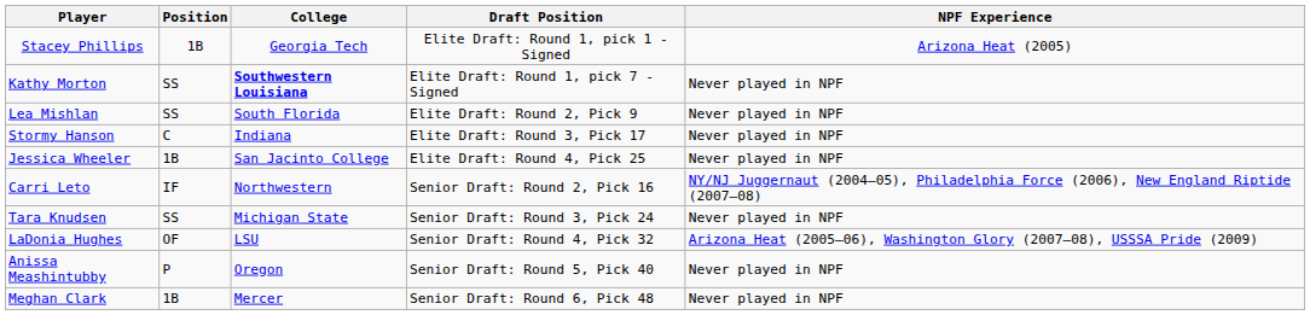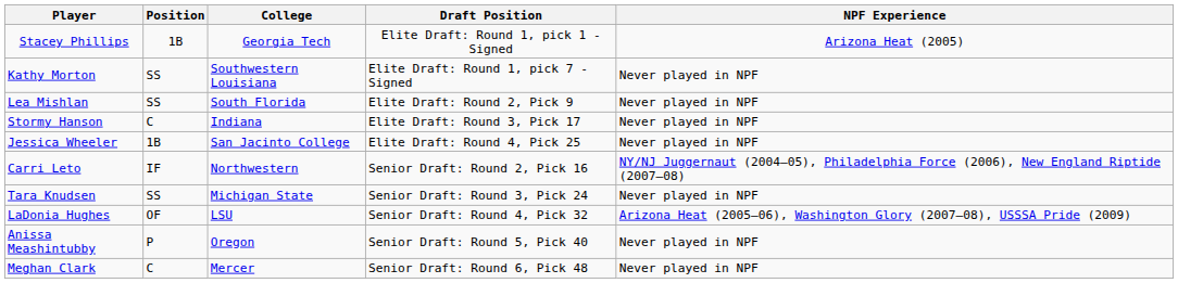 <table class="wikitable">
 <tr>
 <th>Player</th>
 <th>Position</th>
 <th>College</th>
 <th>Draft Position</th>
 <th>NPF Experience</th>
 </tr>
 <tr style="text-align:center;">
 <td><a href='#'>Stacey Phillips</a></td>
 <td>1B</td>
 <td><a href='#'>Georgia Tech</a></td>
 <td>Elite Draft: Round 1, pick 1  - Signed</td>
 <td><a href='#'>Arizona Heat</a> (2005)</td>
 </tr>
 <tr>
 <td><a href='#'>Kathy Morton</a></td>
 <td>SS</td>
-<td><strong><a href='#'>Southwestern Louisiana</a></strong></td>
+<td><a href='#'>Southwestern Louisiana</a></td>
 <td>Elite Draft: Round 1, pick 7 - Signed</td>
 <td>Never played in NPF</td>
 </tr>
 <tr>
 <td><a href='#'>Lea Mishlan</a></td>
 <td>SS</td>
 <td><a href='#'>South Florida</a></td>
 <td>Elite Draft: Round 2, Pick 9</td>
 <td>Never played in NPF</td>
 </tr>
 <tr>
 <td><a href='#'>Stormy Hanson</a></td>
 <td>C</td>
 <td><a href='#'>Indiana</a></td>
 <td>Elite Draft: Round 3, Pick 17</td>
 <td>Never played in NPF</td>
 </tr>
 <tr>
 <td><a href='#'>Jessica Wheeler</a></td>
 <td>1B</td>
 <td><a href='#'>San Jacinto College</a></td>
 <td>Elite Draft: Round 4, Pick 25</td>
 <td>Never played in NPF</td>
 </tr>
 <tr>
 <td><a href='#'>Carri Leto</a></td>
 <td>IF</td>
 <td><a href='#'>Northwestern</a></td>
 <td>Senior Draft: Round 2, Pick 16</td>
 <td><a href='#'>NY/NJ Juggernaut</a> (2004–05), <a href='#'>Philadelphia Force</a> (2006), <a href='#'>New England Riptide</a> (2007–08)</td>
 </tr>
 <tr>
 <td><a href='#'>Tara Knudsen</a></td>
 <td>SS</td>
 <td><a href='#'>Michigan State</a></td>
 <td>Senior Draft: Round 3, Pick 24</td>
 <td>Never played in NPF</td>
 </tr>
 <tr>
 <td><a href='#'>LaDonia Hughes</a></td>
 <td>OF</td>
 <td><a href='#'>LSU</a></td>
 <td>Senior Draft: Round 4, Pick 32</td>
 <td><a href='#'>Arizona Heat</a> (2005–06), <a href='#'>Washington Glory</a> (2007–08), <a href='#'>USSSA Pride</a> (2009)</td>
 </tr>
 <tr>
 <td><a href='#'>Anissa Meashintubby</a></td>
 <td>P</td>
 <td><a href='#'>Oregon</a></td>
 <td>Senior Draft: Round 5, Pick 40</td>
 <td>Never played in NPF</td>
 </tr>
 <tr>
 <td><a href='#'>Meghan Clark</a></td>
-<td>1B</td>
+<td>C</td>
 <td><a href='#'>Mercer</a></td>
 <td>Senior Draft: Round 6, Pick 48</td>
 <td>Never played in NPF</td>
 </tr>
 </table>
